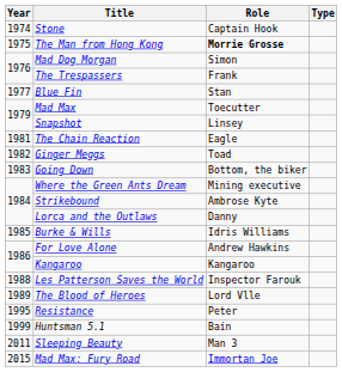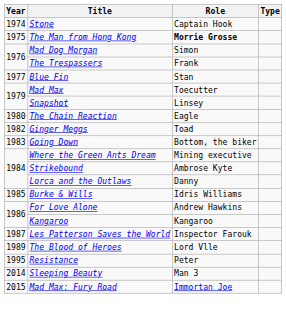 <table class="wikitable">
 <tr>
 <th>Year</th>
 <th>Title</th>
 <th>Role</th>
 <th>Type</th>
 </tr>
 <tr>
 <td>1974</td>
 <td><em><a href='#'>Stone</a></em></td>
 <td>Captain Hook</td>
 <td></td>
 </tr>
 <tr>
 <td>1975</td>
 <td><em><a href='#'>The Man from Hong Kong</a></em></td>
 <td><strong>Morrie Grosse</strong></td>
 <td></td>
 </tr>
 <tr>
 <td rowspan="2">1976</td>
 <td><em><a href='#'>Mad Dog Morgan</a></em></td>
 <td>Simon</td>
 <td></td>
 </tr>
 <tr>
 <td><em><a href='#'>The Trespassers</a></em></td>
 <td>Frank</td>
 <td></td>
 </tr>
 <tr>
 <td>1977</td>
 <td><em><a href='#'>Blue Fin</a></em></td>
 <td>Stan</td>
 <td></td>
 </tr>
 <tr>
 <td rowspan="2">1979</td>
 <td><em><a href='#'>Mad Max</a></em></td>
 <td>Toecutter</td>
 <td></td>
 </tr>
 <tr>
 <td><em><a href='#'>Snapshot</a></em></td>
 <td>Linsey</td>
 <td></td>
 </tr>
 <tr>
-<td>1981</td>
+<td>1980</td>
 <td><em><a href='#'>The Chain Reaction</a></em></td>
 <td>Eagle</td>
 <td></td>
 </tr>
 <tr>
 <td>1982</td>
 <td><em><a href='#'>Ginger Meggs</a></em></td>
 <td>Toad</td>
 <td></td>
 </tr>
 <tr>
 <td>1983</td>
 <td><em><a href='#'>Going Down</a></em></td>
 <td>Bottom, the biker</td>
 <td></td>
 </tr>
 <tr>
 <td rowspan="3">1984</td>
 <td><em><a href='#'>Where the Green Ants Dream</a></em></td>
 <td>Mining executive</td>
 <td></td>
 </tr>
 <tr>
 <td><em><a href='#'>Strikebound</a></em></td>
 <td>Ambrose Kyte</td>
 <td></td>
 </tr>
 <tr>
 <td><em><a href='#'>Lorca and the Outlaws</a></em></td>
 <td>Danny</td>
 <td></td>
 </tr>
 <tr>
 <td>1985</td>
 <td><em><a href='#'>Burke & Wills</a></em></td>
 <td>Idris Williams</td>
 <td></td>
 </tr>
 <tr>
 <td rowspan="2">1986</td>
 <td><em><a href='#'>For Love Alone</a></em></td>
 <td>Andrew Hawkins</td>
 <td></td>
 </tr>
 <tr>
 <td><em><a href='#'>Kangaroo</a></em></td>
 <td>Kangaroo</td>
 <td></td>
 </tr>
 <tr>
-<td>1988</td>
+<td>1987</td>
 <td><em><a href='#'>Les Patterson Saves the World</a></em></td>
 <td>Inspector Farouk</td>
 <td></td>
 </tr>
 <tr>
 <td>1989</td>
 <td><em><a href='#'>The Blood of Heroes</a></em></td>
 <td>Lord Vlle</td>
 <td></td>
 </tr>
 <tr>
 <td>1995</td>
 <td><em><a href='#'>Resistance</a></em></td>
 <td>Peter</td>
 <td></td>
 </tr>
 <tr>
-<td>1999</td>
-<td><em>Huntsman 5.1</em></td>
-<td>Bain</td>
-<td></td>
-</tr>
-<tr>
-<td>2011</td>
+<td>2014</td>
 <td><em><a href='#'>Sleeping Beauty</a></em></td>
 <td>Man 3</td>
 <td></td>
 </tr>
 <tr>
 <td>2015</td>
 <td><em><a href='#'>Mad Max: Fury Road</a></em></td>
 <td><a href='#'>Immortan Joe</a></td>
 <td></td>
 </tr>
 </table>
